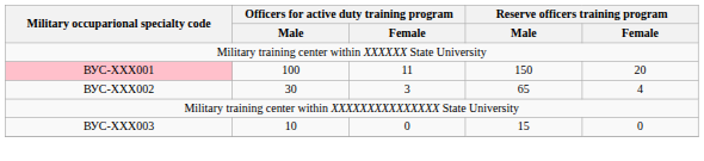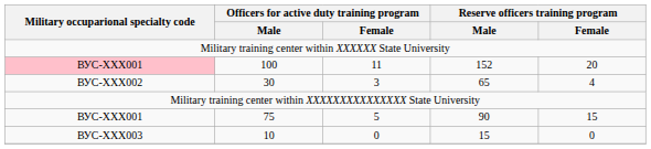 <table class="wikitable">
 <tr>
 <th rowspan="2" style="text-align: center; width: 300px;">Military occuparional specialty code</th>
 <th colspan="2" style="text-align: center; width: 300px;">Officers for active duty training program</th>
 <th colspan="2" style="text-align: center; width: 300px;">Reserve officers training program</th>
 </tr>
 <tr>
 <th style="text-align: center; width: 150px;">Male</th>
 <th style="text-align: center; width: 150px;">Female</th>
 <th style="text-align: center; width: 150px;">Male</th>
 <th style="text-align: center; width: 150px;">Female</th>
 </tr>
 <tr>
 <td colspan="5" style="text-align: center; width: 900px;">Military training center within <em>XXXXXX</em> State University</td>
 </tr>
 <tr>
 <td style="background: pink; text-align: center; width: 300px;">ВУС-XXX001</td>
 <td style="text-align: center; width: 150px;">100</td>
 <td style="text-align: center; width: 150px;">11</td>
-<td style="text-align: center; width: 150px;">150</td>
+<td style="text-align: center; width: 150px;">152</td>
 <td style="text-align: center; width: 150px;">20</td>
 </tr>
 <tr>
 <td style="text-align: center; width: 300px;">ВУС-XXX002</td>
 <td style="text-align: center; width: 150px;">30</td>
 <td style="text-align: center; width: 150px;">3</td>
 <td style="text-align: center; width: 150px;">65</td>
 <td style="text-align: center; width: 150px;">4</td>
 </tr>
 <tr>
 <td colspan="5" style="text-align: center; width: 900px;">Military training center within <em>XXXXXXXXXXXXXXX</em> State University</td>
 </tr>
 <tr>
+<td style="text-align: center; width: 300px;">ВУС-XXX001</td>
+<td style="text-align: center; width: 150px;">75</td>
+<td style="text-align: center; width: 150px;">5</td>
+<td style="text-align: center; width: 150px;">90</td>
+<td style="text-align: center; width: 150px;">15</td>
+</tr>
+<tr>
 <td style="text-align: center; width: 300px;">ВУС-XXX003</td>
 <td style="text-align: center; width: 150px;">10</td>
 <td style="text-align: center; width: 150px;">0</td>
 <td style="text-align: center; width: 150px;">15</td>
 <td style="text-align: center; width: 150px;">0</td>
 </tr>
 <tr>
 </tr>
 </table>
